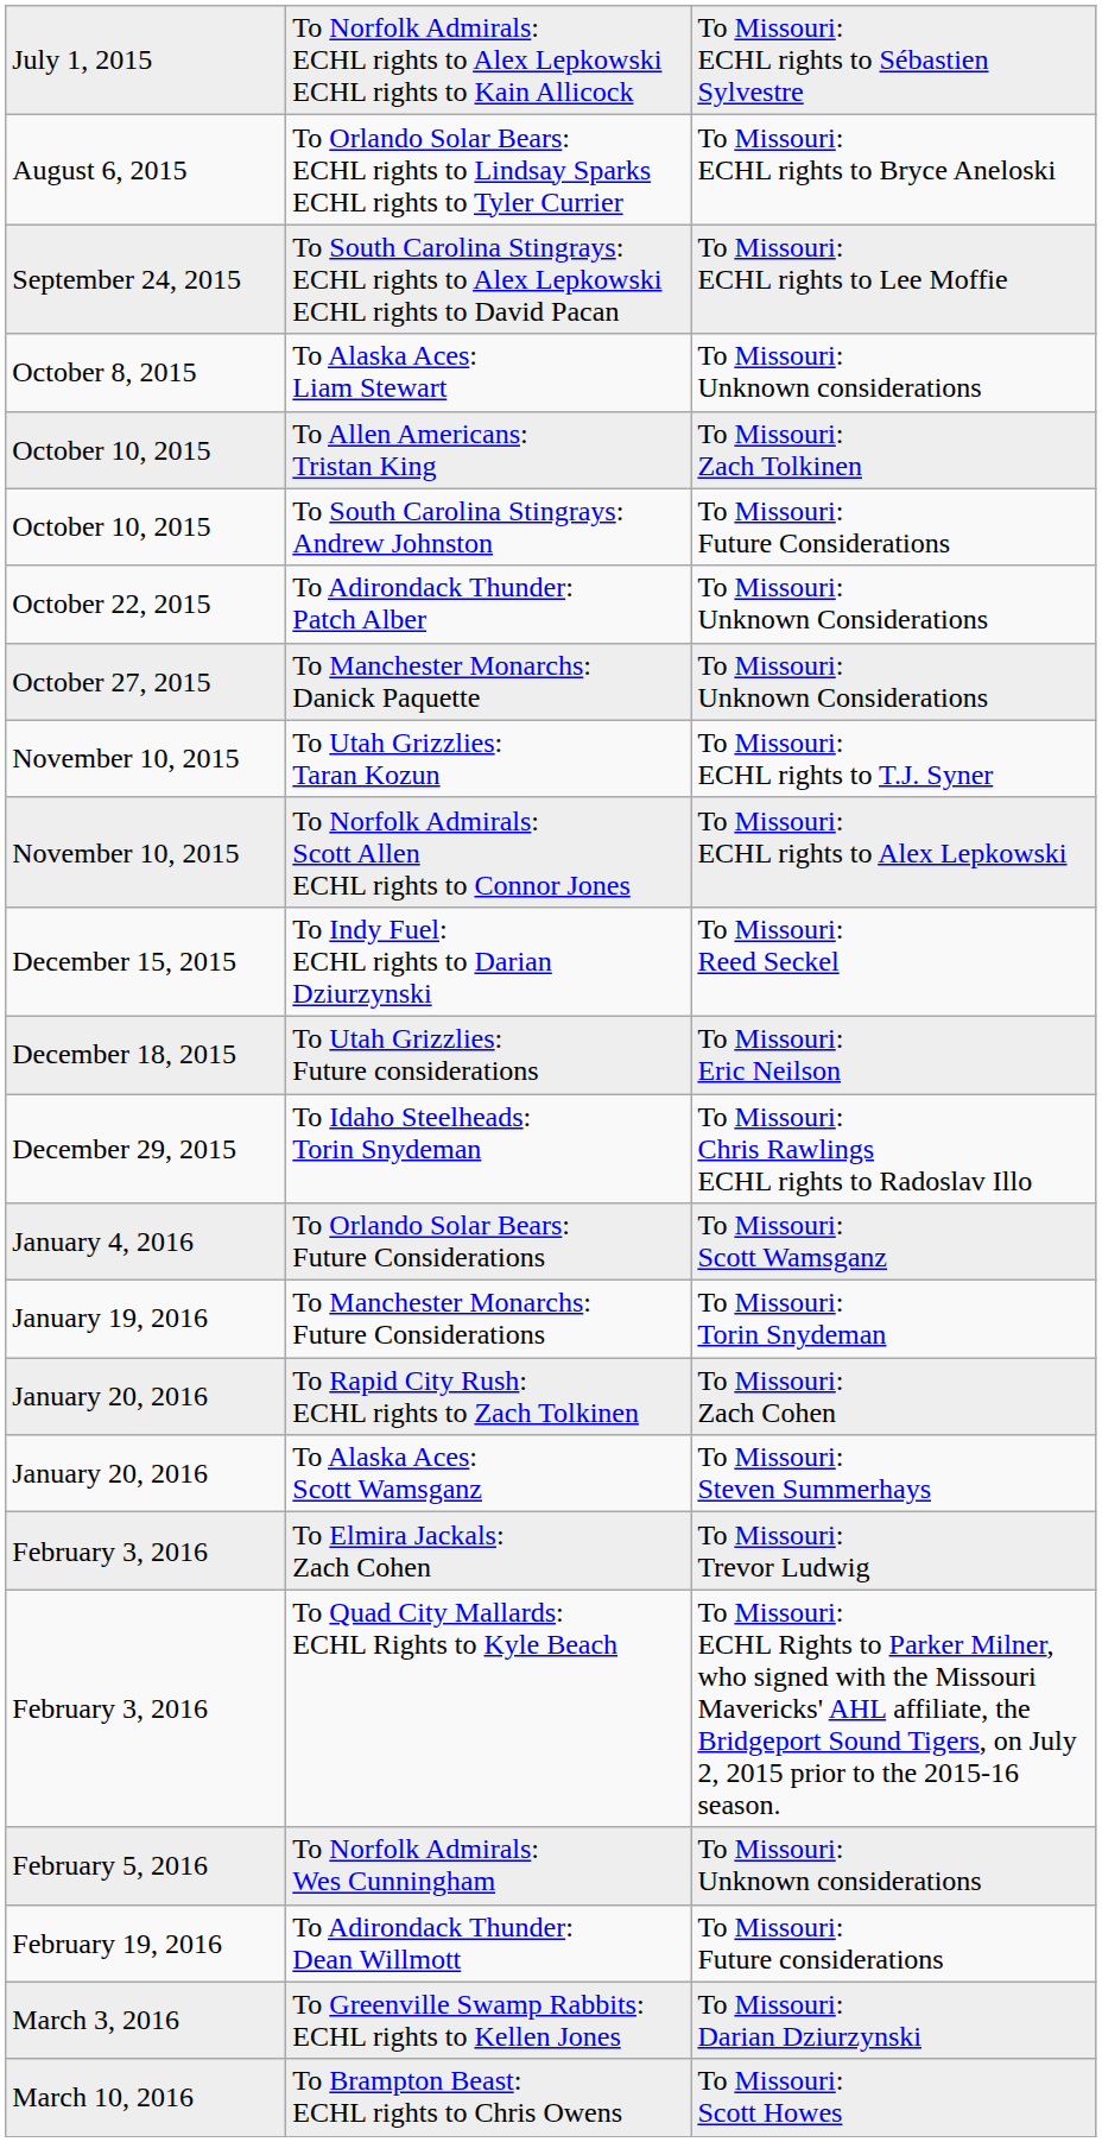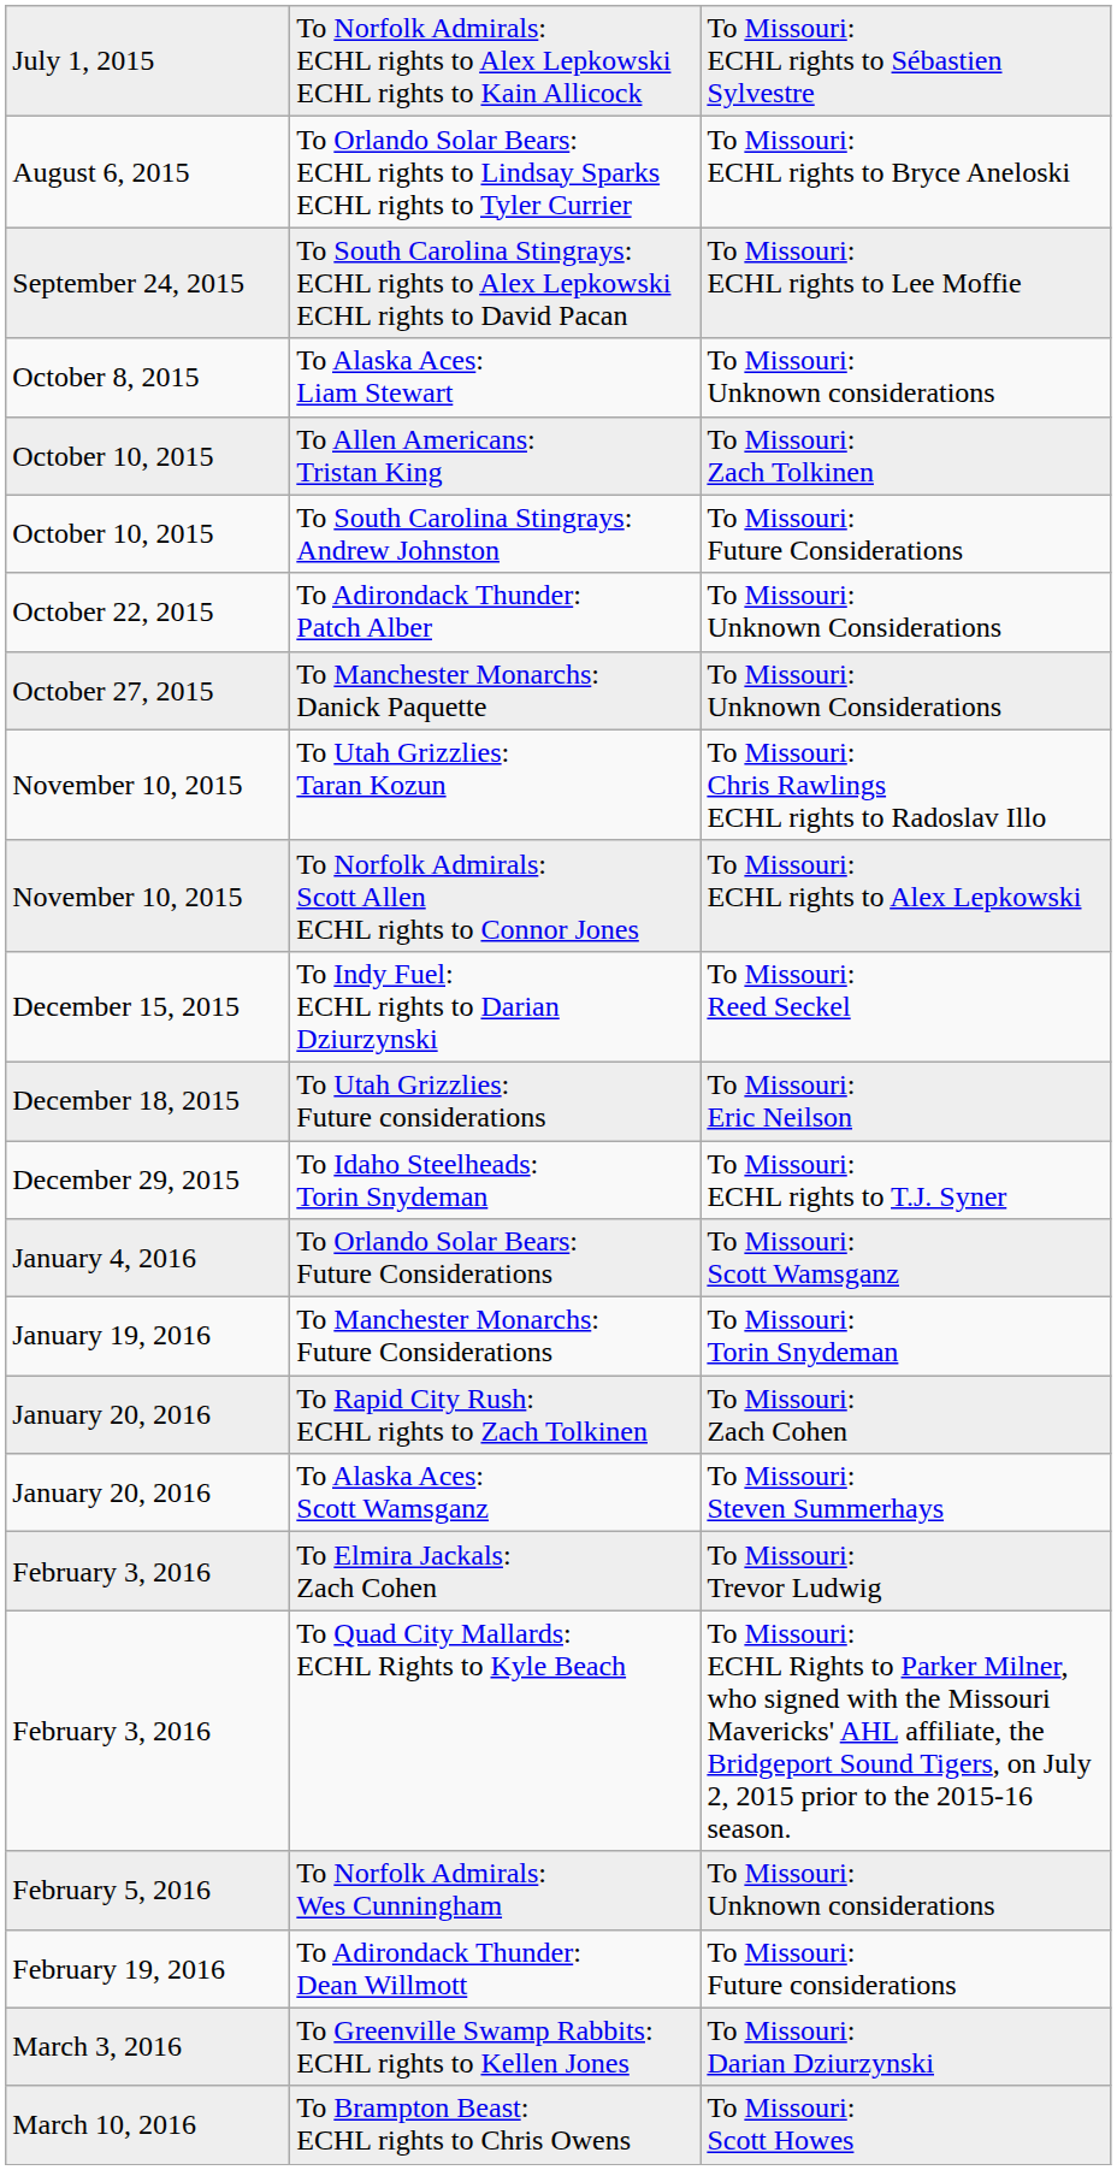 <table class="wikitable" width:590px;">
 <tr bgcolor="eeeeee">
 <td style="width: 150px">July 1, 2015</td>
 <td valign="top" style="width: 220px">To <a href='#'>Norfolk Admirals</a>: <br> ECHL rights to <a href='#'>Alex Lepkowski</a> <br> ECHL rights to <a href='#'>Kain Allicock</a></td>
 <td valign="top" style="width: 220px">To <a href='#'>Missouri</a>: <br> ECHL rights to <a href='#'>Sébastien Sylvestre</a></td>
 </tr>
 <tr bgcolor=>
 <td style="width: 150px">August 6, 2015</td>
 <td valign="top" style="width: 220px">To <a href='#'>Orlando Solar Bears</a>:<br>ECHL rights to <a href='#'>Lindsay Sparks</a><br>ECHL rights to <a href='#'>Tyler Currier</a></td>
 <td valign="top" style="width: 220px">To <a href='#'>Missouri</a>: <br> ECHL rights to Bryce Aneloski</td>
 </tr>
 <tr bgcolor="eeeeee">
 <td style="width: 150px">September 24, 2015</td>
 <td valign="top" style="width: 220px">To <a href='#'>South Carolina Stingrays</a>: <br> ECHL rights to <a href='#'>Alex Lepkowski</a> <br> ECHL rights to David Pacan</td>
 <td valign="top" style="width: 220px">To <a href='#'>Missouri</a>: <br> ECHL rights to Lee Moffie</td>
 </tr>
 <tr bgcolor=>
 <td style="width: 150px">October 8, 2015</td>
 <td valign="top" style="width: 220px">To <a href='#'>Alaska Aces</a>: <br> <a href='#'>Liam Stewart</a></td>
 <td valign="top" style="width: 220px">To <a href='#'>Missouri</a>: <br> Unknown considerations</td>
 </tr>
 <tr bgcolor="eeeeee">
 <td style="width: 150px">October 10, 2015</td>
 <td valign="top" style="width: 220px">To <a href='#'>Allen Americans</a>: <br> <a href='#'>Tristan King</a></td>
 <td valign="top" style="width: 220px">To <a href='#'>Missouri</a>:<br><a href='#'>Zach Tolkinen</a></td>
 </tr>
 <tr bgcolor=>
 <td style="width: 150px">October 10, 2015</td>
 <td valign="top" style="width: 220px">To <a href='#'>South Carolina Stingrays</a>: <br> <a href='#'>Andrew Johnston</a></td>
 <td valign="top" style="width: 220px">To <a href='#'>Missouri</a>: <br> Future Considerations</td>
 </tr>
 <tr bgcolor=>
 <td style="width: 150px">October 22, 2015</td>
 <td valign="top" style="width: 220px">To <a href='#'>Adirondack Thunder</a>: <br> <a href='#'>Patch Alber</a></td>
 <td valign="top" style="width: 220px">To <a href='#'>Missouri</a>: <br> Unknown Considerations</td>
 </tr>
 <tr bgcolor="eeeeee">
 <td style="width: 150px">October 27, 2015</td>
 <td valign="top" style="width: 220px">To <a href='#'>Manchester Monarchs</a>: <br> Danick Paquette</td>
 <td valign="top" style="width: 220px">To <a href='#'>Missouri</a>: <br> Unknown Considerations</td>
 </tr>
 <tr bgcolor=>
 <td style="width: 150px">November 10, 2015</td>
 <td valign="top" style="width: 220px">To <a href='#'>Utah Grizzlies</a>: <br> <a href='#'>Taran Kozun</a></td>
-<td valign="top" style="width: 220px">To <a href='#'>Missouri</a>: <br> ECHL rights to <a href='#'>T.J. Syner</a></td>
+<td valign="top" style="width: 220px">To <a href='#'>Missouri</a>:<br><a href='#'>Chris Rawlings</a><br>ECHL rights to Radoslav Illo</td>
 </tr>
 <tr bgcolor="eeeeee">
 <td style="width: 150px">November 10, 2015</td>
 <td valign="top" style="width: 220px">To <a href='#'>Norfolk Admirals</a>:<br><a href='#'>Scott Allen</a> <br> ECHL rights to <a href='#'>Connor Jones</a></td>
 <td valign="top" style="width: 220px">To <a href='#'>Missouri</a>:<br>ECHL rights to <a href='#'>Alex Lepkowski</a></td>
 </tr>
 <tr bgcolor=>
 <td style="width: 150px">December 15, 2015</td>
 <td valign="top" style="width: 220px">To <a href='#'>Indy Fuel</a>:<br>ECHL rights to <a href='#'>Darian Dziurzynski</a></td>
 <td valign="top" style="width: 220px">To <a href='#'>Missouri</a>:<br><a href='#'>Reed Seckel</a></td>
 </tr>
 <tr bgcolor="eeeeee">
 <td style="width: 150px">December 18, 2015</td>
 <td valign="top" style="width: 220px">To <a href='#'>Utah Grizzlies</a>:<br>Future considerations</td>
 <td valign="top" style="width: 220px">To <a href='#'>Missouri</a>:<br><a href='#'>Eric Neilson</a></td>
 </tr>
 <tr bgcolor=>
 <td style="width: 150px">December 29, 2015</td>
 <td valign="top" style="width: 220px">To <a href='#'>Idaho Steelheads</a>:<br><a href='#'>Torin Snydeman</a></td>
-<td valign="top" style="width: 220px">To <a href='#'>Missouri</a>:<br><a href='#'>Chris Rawlings</a><br>ECHL rights to Radoslav Illo</td>
+<td valign="top" style="width: 220px">To <a href='#'>Missouri</a>: <br> ECHL rights to <a href='#'>T.J. Syner</a></td>
 </tr>
 <tr bgcolor="eeeeee">
 <td style="width: 150px">January 4, 2016</td>
 <td valign="top" style="width: 220px">To <a href='#'>Orlando Solar Bears</a>:<br>Future Considerations</td>
 <td valign="top" style="width: 220px">To <a href='#'>Missouri</a>:<br><a href='#'>Scott Wamsganz</a></td>
 </tr>
 <tr bgcolor=>
 <td style="width: 150px">January 19, 2016</td>
 <td valign="top" style="width: 220px">To <a href='#'>Manchester Monarchs</a>:<br> Future Considerations</td>
 <td valign="top" style="width: 220px">To <a href='#'>Missouri</a>:<br><a href='#'>Torin Snydeman</a></td>
 </tr>
 <tr bgcolor="eeeeee">
 <td style="width: 150px">January 20, 2016</td>
 <td valign="top" style="width: 220px">To <a href='#'>Rapid City Rush</a>:<br>ECHL rights to <a href='#'>Zach Tolkinen</a></td>
 <td valign="top" style="width: 220px">To <a href='#'>Missouri</a>:<br>Zach Cohen</td>
 </tr>
 <tr bgcolor=>
 <td style="width: 150px">January 20, 2016</td>
 <td valign="top" style="width: 220px">To <a href='#'>Alaska Aces</a>:<br><a href='#'>Scott Wamsganz</a></td>
 <td valign="top" style="width: 220px">To <a href='#'>Missouri</a>:<br><a href='#'>Steven Summerhays</a></td>
 </tr>
 <tr bgcolor="eeeeee">
 <td style="width: 150px">February 3, 2016</td>
 <td valign="top" style="width: 220px">To <a href='#'>Elmira Jackals</a>:<br>Zach Cohen</td>
 <td valign="top" style="width: 220px">To <a href='#'>Missouri</a>: <br> Trevor Ludwig</td>
 </tr>
 <tr bgcolor=>
 <td style="width: 150px">February 3, 2016</td>
 <td valign="top" style="width: 220px">To <a href='#'>Quad City Mallards</a>:<br>ECHL Rights to <a href='#'>Kyle Beach</a></td>
 <td valign="top" style="width: 220px">To <a href='#'>Missouri</a>:<br>ECHL Rights to <a href='#'>Parker Milner</a>, who signed with the Missouri Mavericks' <a href='#'>AHL</a> affiliate, the <a href='#'>Bridgeport Sound Tigers</a>, on July 2, 2015 prior to the 2015-16 season.</td>
 </tr>
 <tr bgcolor="eeeeee">
 <td style="width: 150px">February 5, 2016</td>
 <td valign="top" style="width: 220px">To <a href='#'>Norfolk Admirals</a>:<br><a href='#'>Wes Cunningham</a></td>
 <td valign="top" style="width: 220px">To <a href='#'>Missouri</a>:<br>Unknown considerations</td>
 </tr>
 <tr bgcolor=>
 <td style="width: 150px">February 19, 2016</td>
 <td valign="top" style="width: 220px">To <a href='#'>Adirondack Thunder</a>:<br><a href='#'>Dean Willmott</a></td>
 <td valign="top" style="width: 220px">To <a href='#'>Missouri</a>:<br>Future considerations</td>
 </tr>
 <tr bgcolor="eeeeee">
 <td style="width: 150px">March 3, 2016</td>
 <td valign="top" style="width: 220px">To <a href='#'>Greenville Swamp Rabbits</a>:<br>ECHL rights to <a href='#'>Kellen Jones</a></td>
 <td valign="top" style="width: 220px">To <a href='#'>Missouri</a>:<br><a href='#'>Darian Dziurzynski</a></td>
 </tr>
 <tr bgcolor="eeeeee">
 <td style="width: 150px">March 10, 2016</td>
 <td valign="top" style="width: 220px">To <a href='#'>Brampton Beast</a>:<br>ECHL rights to Chris Owens</td>
 <td valign="top" style="width: 220px">To <a href='#'>Missouri</a>:<br><a href='#'>Scott Howes</a></td>
 </tr>
 </table>
